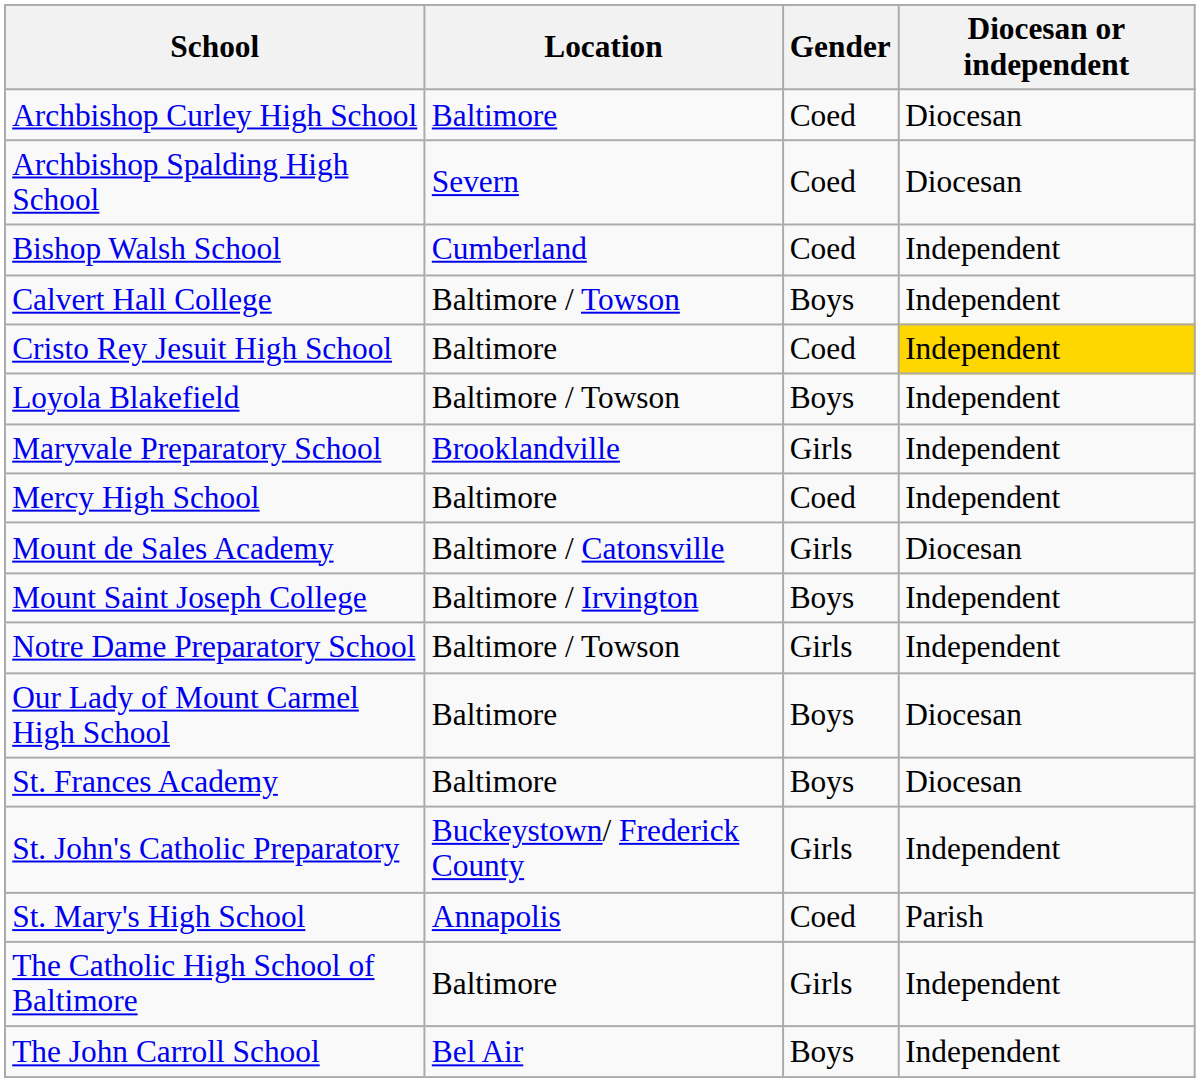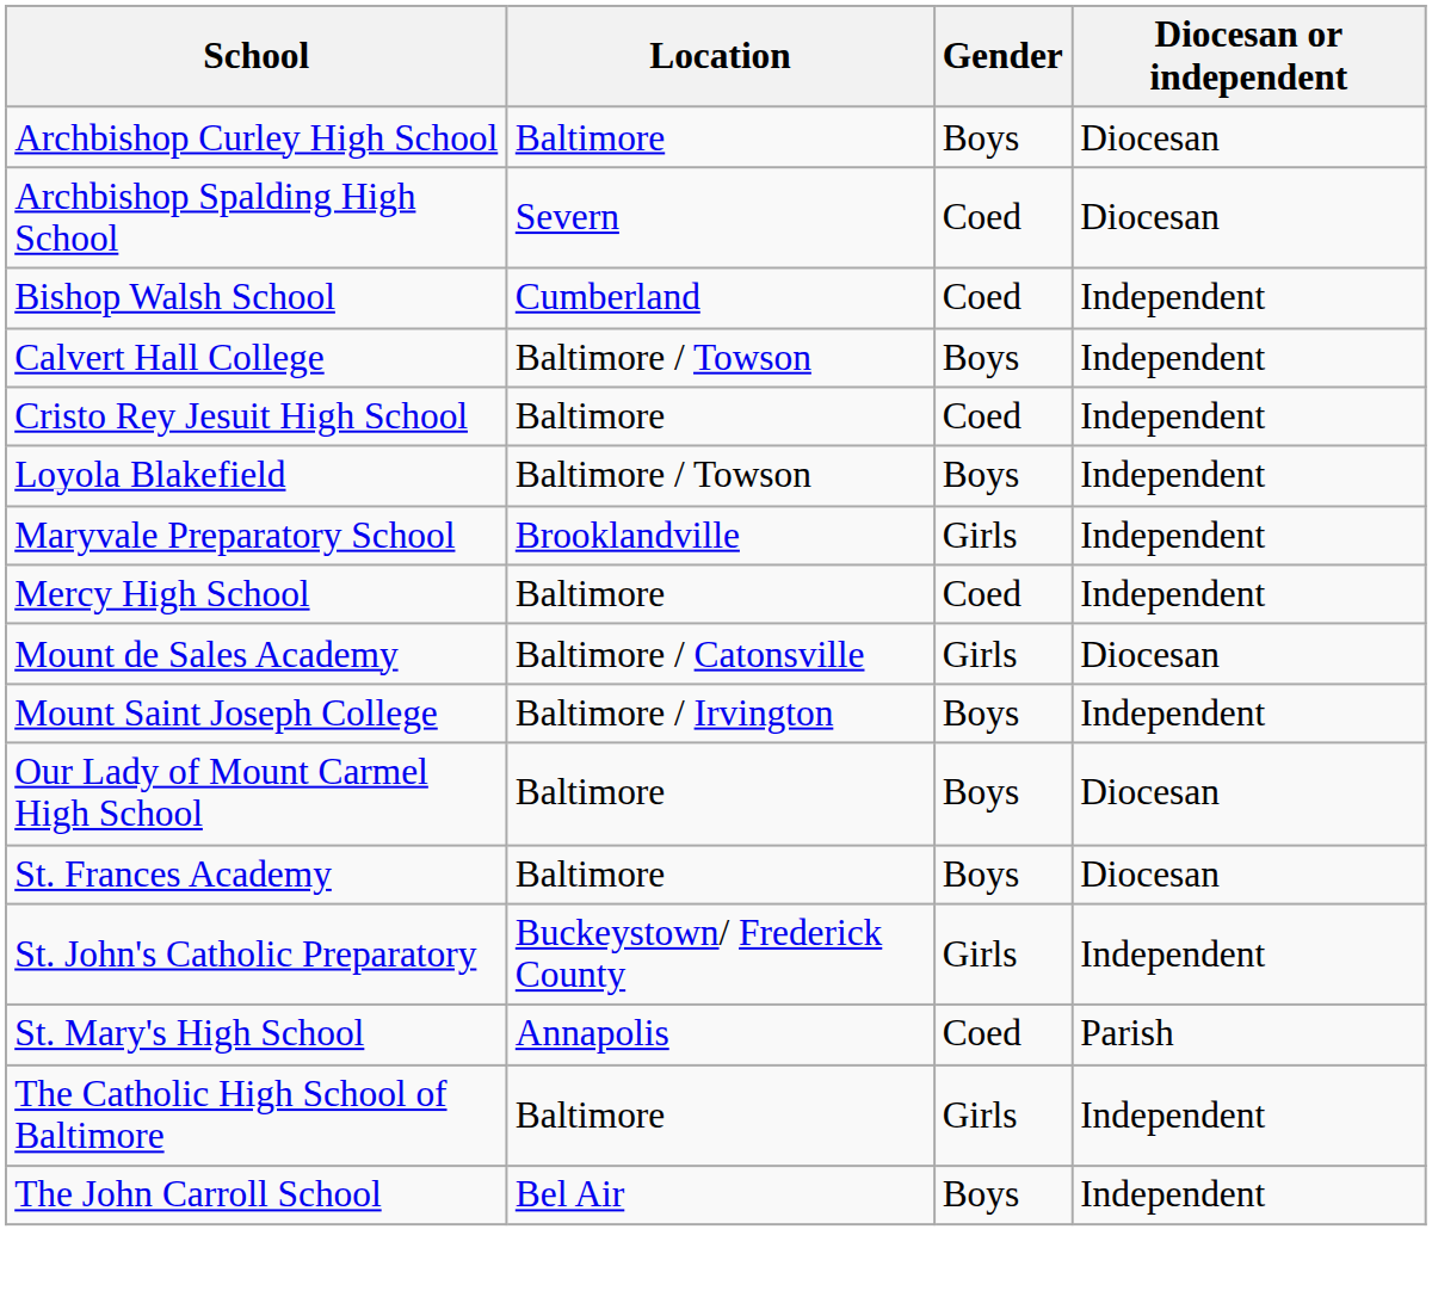 <table class="wikitable">
 <tr>
 <th>School</th>
 <th>Location</th>
 <th>Gender</th>
 <th>Diocesan or independent</th>
 </tr>
 <tr>
 <td><a href='#'>Archbishop Curley High School</a></td>
 <td><a href='#'>Baltimore</a></td>
-<td>Coed</td>
+<td>Boys</td>
 <td>Diocesan</td>
 </tr>
 <tr>
 <td><a href='#'>Archbishop Spalding High School</a></td>
 <td><a href='#'>Severn</a></td>
 <td>Coed</td>
 <td>Diocesan</td>
 </tr>
 <tr>
 <td><a href='#'>Bishop Walsh School</a></td>
 <td><a href='#'>Cumberland</a></td>
 <td>Coed</td>
 <td>Independent</td>
 </tr>
 <tr>
 <td><a href='#'>Calvert Hall College</a></td>
 <td>Baltimore / <a href='#'>Towson</a></td>
 <td>Boys</td>
 <td>Independent</td>
 </tr>
 <tr>
 <td><a href='#'>Cristo Rey Jesuit High School</a></td>
 <td>Baltimore</td>
 <td>Coed</td>
-<td style="background: gold;">Independent</td>
+<td>Independent</td>
 </tr>
 <tr>
 <td><a href='#'>Loyola Blakefield</a></td>
 <td>Baltimore / Towson</td>
 <td>Boys</td>
 <td>Independent</td>
 </tr>
 <tr>
 <td><a href='#'>Maryvale Preparatory School</a></td>
 <td><a href='#'>Brooklandville</a></td>
 <td>Girls</td>
 <td>Independent</td>
 </tr>
 <tr>
 <td><a href='#'>Mercy High School</a></td>
 <td>Baltimore</td>
 <td>Coed</td>
 <td>Independent</td>
 </tr>
 <tr>
 <td><a href='#'>Mount de Sales Academy</a></td>
 <td>Baltimore / <a href='#'>Catonsville</a></td>
 <td>Girls</td>
 <td>Diocesan</td>
 </tr>
 <tr>
 <td><a href='#'>Mount Saint Joseph College</a></td>
 <td>Baltimore / <a href='#'>Irvington</a></td>
 <td>Boys</td>
-<td>Independent</td>
-</tr>
-<tr>
-<td><a href='#'>Notre Dame Preparatory School</a></td>
-<td>Baltimore / Towson</td>
-<td>Girls</td>
 <td>Independent</td>
 </tr>
 <tr>
 <td><a href='#'>Our Lady of Mount Carmel High School</a></td>
 <td>Baltimore</td>
 <td>Boys</td>
 <td>Diocesan</td>
 </tr>
 <tr>
 <td><a href='#'>St. Frances Academy</a></td>
 <td>Baltimore</td>
 <td>Boys</td>
 <td>Diocesan</td>
 </tr>
 <tr>
 <td><a href='#'>St. John's Catholic Preparatory</a></td>
 <td><a href='#'>Buckeystown</a>/ <a href='#'>Frederick County</a></td>
 <td>Girls</td>
 <td>Independent</td>
 </tr>
 <tr>
 <td><a href='#'>St. Mary's High School</a></td>
 <td><a href='#'>Annapolis</a></td>
 <td>Coed</td>
 <td>Parish</td>
 </tr>
 <tr>
 <td><a href='#'>The Catholic High School of Baltimore</a></td>
 <td>Baltimore</td>
 <td>Girls</td>
 <td>Independent</td>
 </tr>
 <tr>
 <td><a href='#'>The John Carroll School</a></td>
 <td><a href='#'>Bel Air</a></td>
 <td>Boys</td>
 <td>Independent</td>
 </tr>
 </table>
